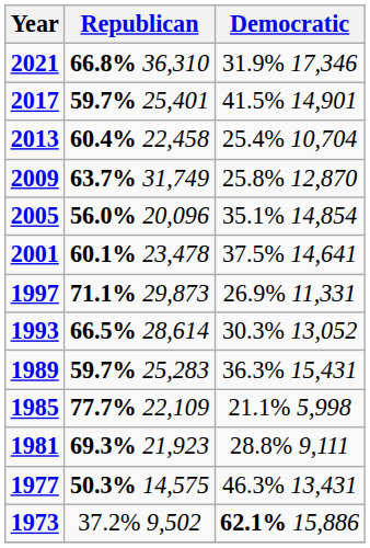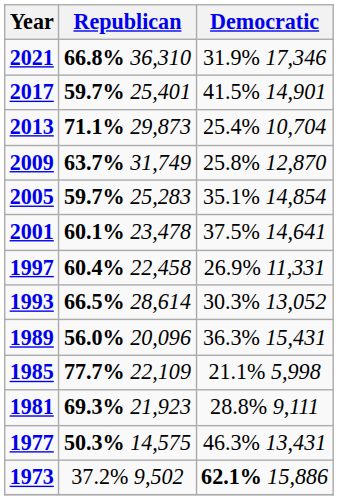 <table class="wikitable" style="float:right; margin: 1em 1em 1em 0;">
 <tr>
 <th>Year</th>
 <th><a href='#'>Republican</a></th>
 <th><a href='#'>Democratic</a></th>
 </tr>
 <tr>
 <td style="text-align:center;" ><strong><a href='#'>2021</a></strong></td>
 <td style="text-align:center;" ><strong>66.8% </strong> <em>36,310</em></td>
 <td style="text-align:center;" >31.9% <em>17,346</em></td>
 </tr>
 <tr>
 <td style="text-align:center;" ><strong><a href='#'>2017</a></strong></td>
 <td style="text-align:center;" ><strong>59.7% </strong> <em>25,401</em></td>
 <td style="text-align:center;" >41.5% <em>14,901</em></td>
 </tr>
 <tr>
 <td style="text-align:center;" ><strong><a href='#'>2013</a></strong></td>
-<td style="text-align:center;" ><strong>60.4% </strong> <em>22,458</em></td>
+<td style="text-align:center;" ><strong>71.1% </strong> <em>29,873</em></td>
 <td style="text-align:center;" >25.4% <em>10,704</em></td>
 </tr>
 <tr>
 <td style="text-align:center;" ><strong><a href='#'>2009</a></strong></td>
 <td style="text-align:center;" ><strong>63.7% </strong> <em>31,749</em></td>
 <td style="text-align:center;" >25.8% <em>12,870</em></td>
 </tr>
 <tr>
 <td style="text-align:center;" ><strong><a href='#'>2005</a></strong></td>
-<td style="text-align:center;" ><strong>56.0%</strong> <em>20,096</em></td>
+<td style="text-align:center;" ><strong>59.7%</strong> <em>25,283</em></td>
 <td style="text-align:center;" >35.1% <em>14,854</em></td>
 </tr>
 <tr>
 <td style="text-align:center;" ><strong><a href='#'>2001</a></strong></td>
 <td style="text-align:center;" ><strong>60.1%</strong> <em>23,478</em></td>
 <td style="text-align:center;" >37.5% <em>14,641</em></td>
 </tr>
 <tr>
 <td style="text-align:center;" ><strong><a href='#'>1997</a></strong></td>
-<td style="text-align:center;" ><strong>71.1% </strong> <em>29,873</em></td>
+<td style="text-align:center;" ><strong>60.4% </strong> <em>22,458</em></td>
 <td style="text-align:center;" >26.9% <em>11,331</em></td>
 </tr>
 <tr>
 <td style="text-align:center;" ><strong><a href='#'>1993</a></strong></td>
 <td style="text-align:center;" ><strong>66.5%</strong> <em>28,614</em></td>
 <td style="text-align:center;" >30.3% <em>13,052</em></td>
 </tr>
 <tr>
 <td style="text-align:center;" ><strong><a href='#'>1989</a></strong></td>
-<td style="text-align:center;" ><strong>59.7%</strong> <em>25,283</em></td>
+<td style="text-align:center;" ><strong>56.0%</strong> <em>20,096</em></td>
 <td style="text-align:center;" >36.3% <em>15,431</em></td>
 </tr>
 <tr>
 <td style="text-align:center;" ><strong><a href='#'>1985</a></strong></td>
 <td style="text-align:center;" ><strong>77.7% </strong> <em>22,109</em></td>
 <td style="text-align:center;" >21.1% <em>5,998</em></td>
 </tr>
 <tr>
 <td style="text-align:center;" ><strong><a href='#'>1981</a></strong></td>
 <td style="text-align:center;" ><strong>69.3%</strong> <em>21,923</em></td>
 <td style="text-align:center;" >28.8% <em>9,111</em></td>
 </tr>
 <tr>
 <td style="text-align:center;" ><strong><a href='#'>1977</a></strong></td>
 <td style="text-align:center;" ><strong>50.3%</strong> <em>14,575</em></td>
 <td style="text-align:center;" >46.3% <em>13,431</em></td>
 </tr>
 <tr>
 <td style="text-align:center;" ><strong><a href='#'>1973</a></strong></td>
 <td style="text-align:center;" >37.2% <em>9,502</em></td>
 <td style="text-align:center;" ><strong>62.1% </strong> <em>15,886</em></td>
 </tr>
 <tr>
 </tr>
 </table>
